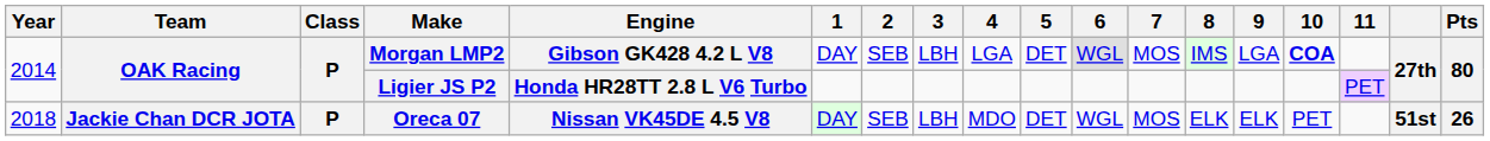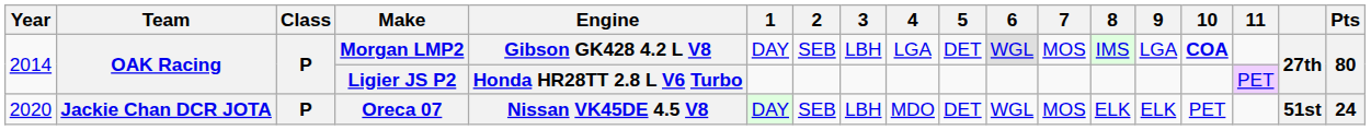 <table class="wikitable" style="text-align:center; font-size:85%">
 <tr>
 <th>Year</th>
 <th>Team</th>
 <th>Class</th>
 <th>Make</th>
 <th>Engine</th>
 <th>1</th>
 <th>2</th>
 <th>3</th>
 <th>4</th>
 <th>5</th>
 <th>6</th>
 <th>7</th>
 <th>8</th>
 <th>9</th>
 <th>10</th>
 <th>11</th>
 <th></th>
 <th>Pts</th>
 </tr>
 <tr>
 <td rowspan=2><a href='#'>2014</a></td>
 <th rowspan=2 nowrap><a href='#'>OAK Racing</a></th>
 <th rowspan=2>P</th>
 <th nowrap><a href='#'>Morgan LMP2</a></th>
 <th nowrap><a href='#'>Gibson</a> GK428 4.2 L <a href='#'>V8</a></th>
 <td><a href='#'>DAY</a></td>
 <td><a href='#'>SEB</a></td>
 <td><a href='#'>LBH</a></td>
 <td><a href='#'>LGA</a></td>
 <td><a href='#'>DET</a></td>
 <td style="background:#DFDFDF;"><a href='#'>WGL</a><br></td>
 <td><a href='#'>MOS</a></td>
 <td style="background:#DFFFDF;"><a href='#'>IMS</a><br></td>
 <td><a href='#'>LGA</a></td>
 <td><strong><a href='#'>COA</a></strong></td>
 <td></td>
 <th rowspan=2>27th</th>
 <th rowspan=2>80</th>
 </tr>
 <tr>
 <th nowrap><a href='#'>Ligier JS P2</a></th>
 <th nowrap><a href='#'>Honda</a> HR28TT 2.8 L <a href='#'>V6</a> <a href='#'>Turbo</a></th>
 <td></td>
 <td></td>
 <td></td>
 <td></td>
 <td></td>
 <td></td>
 <td></td>
 <td></td>
 <td></td>
 <td></td>
 <td style="background:#EFCFFF;"><a href='#'>PET</a><br></td>
 </tr>
 <tr>
-<td><a href='#'>2018</a></td>
+<td><a href='#'>2020</a></td>
 <th nowrap><a href='#'>Jackie Chan DCR JOTA</a></th>
 <th>P</th>
 <th nowrap><a href='#'>Oreca 07</a></th>
 <th nowrap><a href='#'>Nissan</a> <a href='#'>VK45DE</a> 4.5 <a href='#'>V8</a></th>
 <td style="background:#DFFFDF;"><a href='#'>DAY</a><br></td>
 <td><a href='#'>SEB</a></td>
 <td><a href='#'>LBH</a></td>
 <td><a href='#'>MDO</a></td>
 <td><a href='#'>DET</a></td>
 <td><a href='#'>WGL</a></td>
 <td><a href='#'>MOS</a></td>
 <td><a href='#'>ELK</a></td>
 <td><a href='#'>ELK</a></td>
 <td><a href='#'>PET</a></td>
 <td></td>
 <th>51st</th>
-<th>26</th>
+<th>24</th>
 </tr>
 </table>
